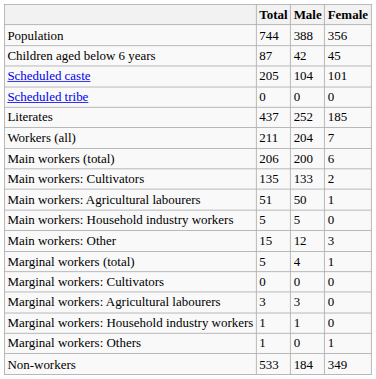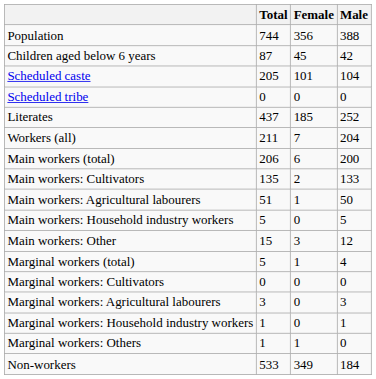 <table class="wikitable sortable">
 <tr>
 <th></th>
 <th>Total</th>
+<th>Female</th>
 <th>Male</th>
-<th>Female</th>
 </tr>
 <tr>
 <td>Population</td>
 <td>744</td>
+<td>356</td>
 <td>388</td>
-<td>356</td>
 </tr>
 <tr>
 <td>Children aged below 6 years</td>
 <td>87</td>
+<td>45</td>
 <td>42</td>
-<td>45</td>
 </tr>
 <tr>
 <td><a href='#'>Scheduled caste</a></td>
 <td>205</td>
+<td>101</td>
 <td>104</td>
-<td>101</td>
 </tr>
 <tr>
 <td><a href='#'>Scheduled tribe</a></td>
 <td>0</td>
 <td>0</td>
 <td>0</td>
 </tr>
 <tr>
 <td>Literates</td>
 <td>437</td>
+<td>185</td>
 <td>252</td>
-<td>185</td>
 </tr>
 <tr>
 <td>Workers (all)</td>
 <td>211</td>
+<td>7</td>
 <td>204</td>
-<td>7</td>
 </tr>
 <tr>
 <td>Main workers (total)</td>
 <td>206</td>
+<td>6</td>
 <td>200</td>
-<td>6</td>
 </tr>
 <tr>
 <td>Main workers: Cultivators</td>
 <td>135</td>
+<td>2</td>
 <td>133</td>
-<td>2</td>
 </tr>
 <tr>
 <td>Main workers: Agricultural labourers</td>
 <td>51</td>
+<td>1</td>
 <td>50</td>
-<td>1</td>
 </tr>
 <tr>
 <td>Main workers: Household industry workers</td>
 <td>5</td>
+<td>0</td>
 <td>5</td>
-<td>0</td>
 </tr>
 <tr>
 <td>Main workers: Other</td>
 <td>15</td>
+<td>3</td>
 <td>12</td>
-<td>3</td>
 </tr>
 <tr>
 <td>Marginal workers (total)</td>
 <td>5</td>
+<td>1</td>
 <td>4</td>
-<td>1</td>
 </tr>
 <tr>
 <td>Marginal workers: Cultivators</td>
 <td>0</td>
 <td>0</td>
 <td>0</td>
 </tr>
 <tr>
 <td>Marginal workers: Agricultural labourers</td>
 <td>3</td>
+<td>0</td>
 <td>3</td>
-<td>0</td>
 </tr>
 <tr>
 <td>Marginal workers: Household industry workers</td>
+<td>1</td>
+<td>0</td>
+<td>1</td>
+</tr>
+<tr>
+<td>Marginal workers: Others</td>
 <td>1</td>
 <td>1</td>
 <td>0</td>
 </tr>
 <tr>
-<td>Marginal workers: Others</td>
-<td>1</td>
-<td>0</td>
-<td>1</td>
-</tr>
-<tr>
 <td>Non-workers</td>
 <td>533</td>
+<td>349</td>
 <td>184</td>
-<td>349</td>
 </tr>
 </table>
